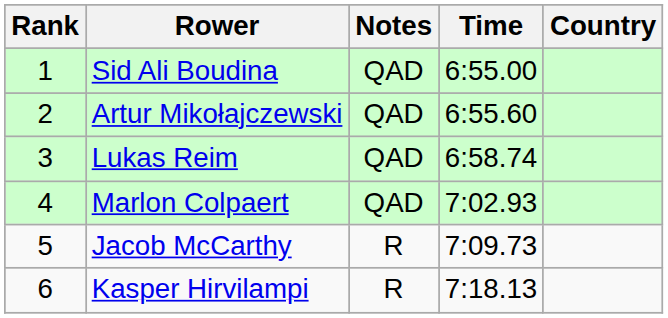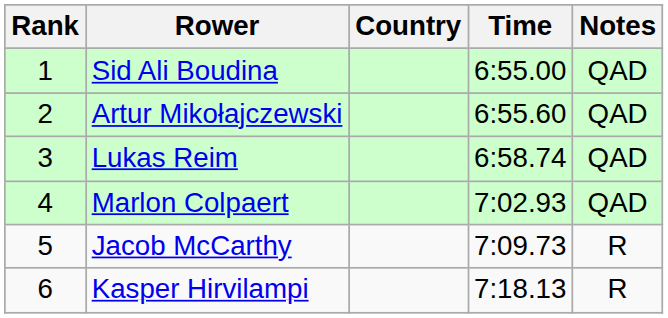 <table class="wikitable" style="text-align:center">
 <tr>
 <th>Rank</th>
 <th>Rower</th>
+<th>Country</th>
+<th>Time</th>
 <th>Notes</th>
-<th>Time</th>
-<th>Country</th>
 </tr>
 <tr bgcolor=ccffcc>
 <td>1</td>
 <td align="left"><a href='#'>Sid Ali Boudina</a></td>
+<td align="left"></td>
+<td>6:55.00</td>
 <td>QAD</td>
-<td>6:55.00</td>
-<td align="left"></td>
 </tr>
 <tr bgcolor=ccffcc>
 <td>2</td>
 <td align="left"><a href='#'>Artur Mikołajczewski</a></td>
+<td align="left"></td>
+<td>6:55.60</td>
 <td>QAD</td>
-<td>6:55.60</td>
-<td align="left"></td>
 </tr>
 <tr bgcolor=ccffcc>
 <td>3</td>
 <td align="left"><a href='#'>Lukas Reim</a></td>
+<td align="left"></td>
+<td>6:58.74</td>
 <td>QAD</td>
-<td>6:58.74</td>
-<td align="left"></td>
 </tr>
 <tr bgcolor=ccffcc>
 <td>4</td>
 <td align="left"><a href='#'>Marlon Colpaert</a></td>
+<td align="left"></td>
+<td>7:02.93</td>
 <td>QAD</td>
-<td>7:02.93</td>
-<td align="left"></td>
 </tr>
 <tr>
 <td>5</td>
 <td align="left"><a href='#'>Jacob McCarthy</a></td>
+<td align="left"></td>
+<td>7:09.73</td>
 <td>R</td>
-<td>7:09.73</td>
-<td align="left"></td>
 </tr>
 <tr>
 <td>6</td>
 <td align="left"><a href='#'>Kasper Hirvilampi</a></td>
+<td align="left"></td>
+<td>7:18.13</td>
 <td>R</td>
-<td>7:18.13</td>
-<td align="left"></td>
 </tr>
 </table>
